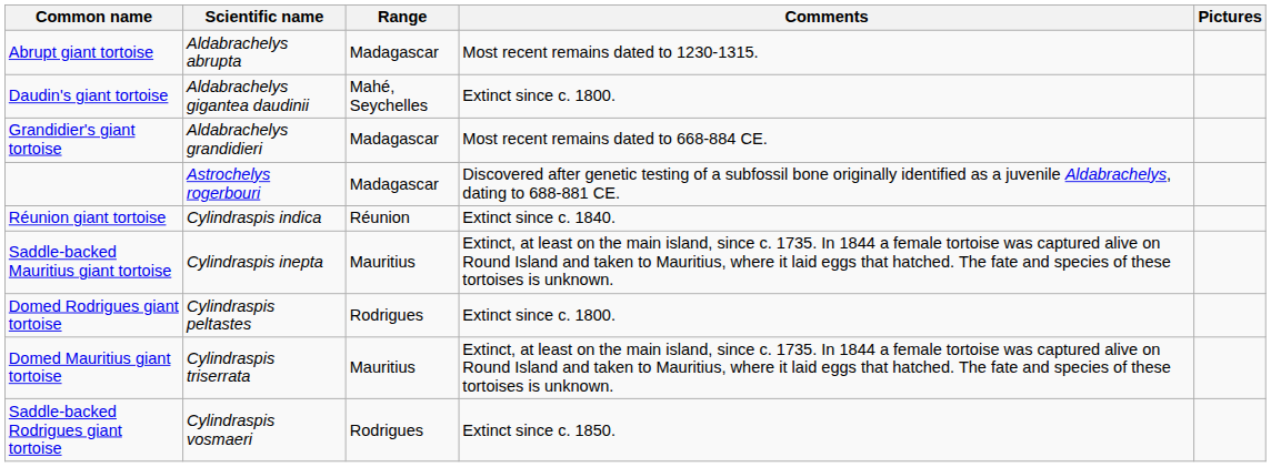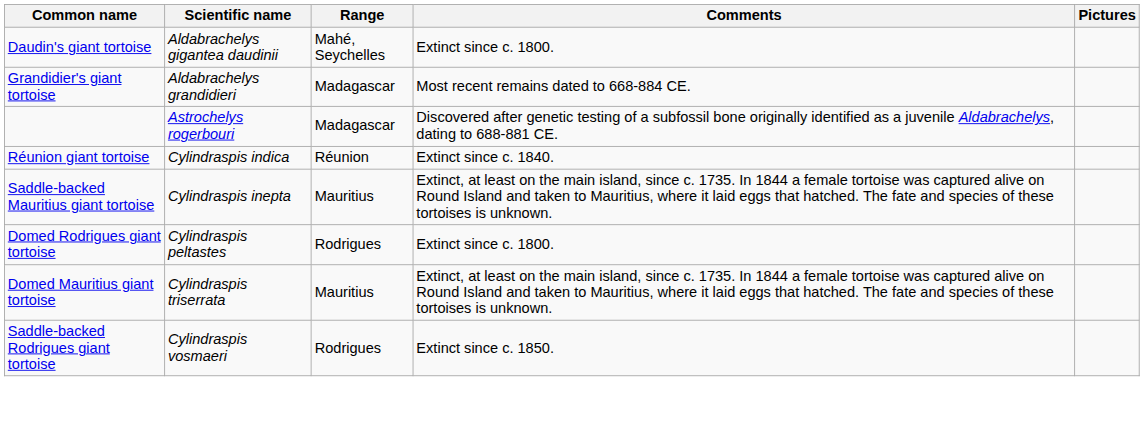 <table class="wikitable sortable">
 <tr>
 <th>Common name</th>
 <th>Scientific name</th>
 <th>Range</th>
 <th class="unsortable">Comments</th>
 <th class="unsortable">Pictures</th>
-</tr>
-<tr>
-<td><a href='#'>Abrupt giant tortoise</a></td>
-<td><em>Aldabrachelys abrupta</em></td>
-<td>Madagascar</td>
-<td>Most recent remains dated to 1230-1315.</td>
-<td></td>
 </tr>
 <tr>
 <td><a href='#'>Daudin's giant tortoise</a></td>
 <td><em>Aldabrachelys gigantea daudinii</em></td>
 <td>Mahé, Seychelles</td>
 <td>Extinct since c. 1800.</td>
 <td></td>
 </tr>
 <tr>
 <td><a href='#'>Grandidier's giant tortoise</a></td>
 <td><em>Aldabrachelys grandidieri</em></td>
 <td>Madagascar</td>
 <td>Most recent remains dated to 668-884 CE.</td>
 <td></td>
 </tr>
 <tr>
 <td></td>
 <td><em><a href='#'>Astrochelys rogerbouri</a></em></td>
 <td>Madagascar</td>
 <td>Discovered after genetic testing of a subfossil bone originally identified as a juvenile <em><a href='#'>Aldabrachelys</a></em>, dating to 688-881 CE.</td>
 <td></td>
 </tr>
 <tr>
 <td><a href='#'>Réunion giant tortoise</a></td>
 <td><em>Cylindraspis indica</em></td>
 <td>Réunion</td>
 <td>Extinct since c. 1840.</td>
 <td></td>
 </tr>
 <tr>
 <td><a href='#'>Saddle-backed Mauritius giant tortoise</a></td>
 <td><em>Cylindraspis inepta</em></td>
 <td>Mauritius</td>
 <td>Extinct, at least on the main island, since c. 1735. In 1844 a female tortoise was captured alive on Round Island and taken to Mauritius, where it laid eggs that hatched. The fate and species of these tortoises is unknown.</td>
 <td></td>
 </tr>
 <tr>
 <td><a href='#'>Domed Rodrigues giant tortoise</a></td>
 <td><em>Cylindraspis peltastes</em></td>
 <td>Rodrigues</td>
 <td>Extinct since c. 1800.</td>
 <td></td>
 </tr>
 <tr>
 <td><a href='#'>Domed Mauritius giant tortoise</a></td>
 <td><em>Cylindraspis triserrata</em></td>
 <td>Mauritius</td>
 <td>Extinct, at least on the main island, since c. 1735. In 1844 a female tortoise was captured alive on Round Island and taken to Mauritius, where it laid eggs that hatched. The fate and species of these tortoises is unknown.</td>
 <td></td>
 </tr>
 <tr>
 <td><a href='#'>Saddle-backed Rodrigues giant tortoise</a></td>
 <td><em>Cylindraspis vosmaeri</em></td>
 <td>Rodrigues</td>
 <td>Extinct since c. 1850.</td>
 <td></td>
 </tr>
 </table>
